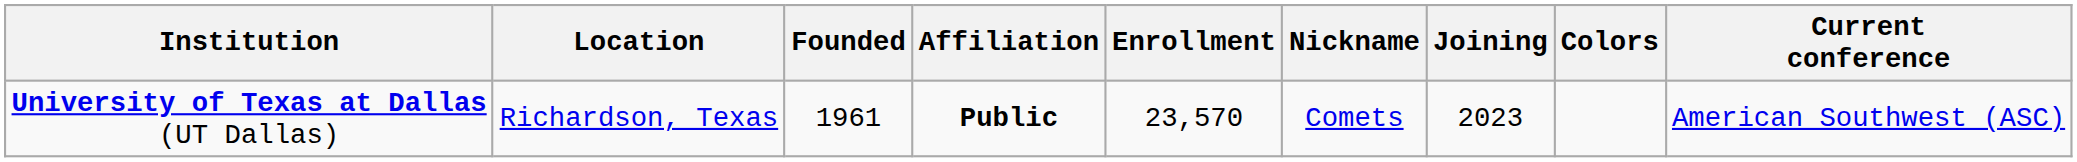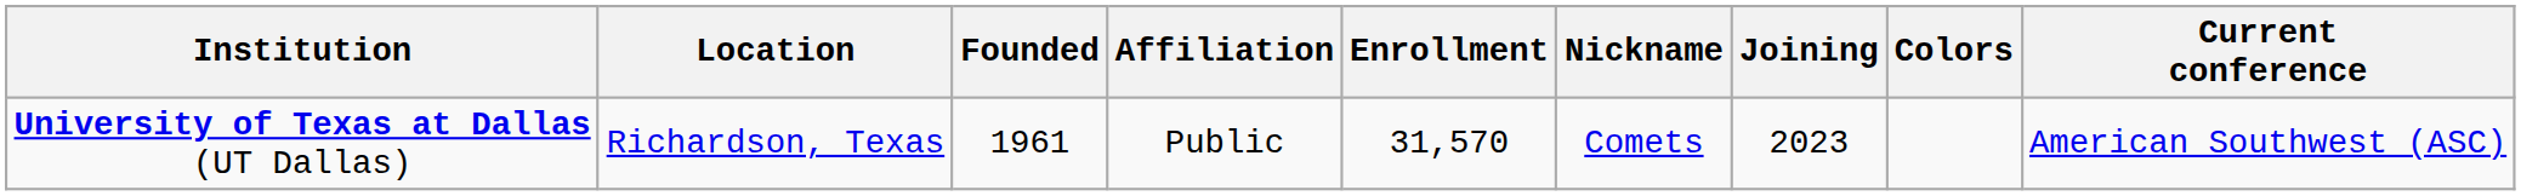 <table class="wikitable sortable" style="text-align: center">
 <tr>
 <th scope="col">Institution</th>
 <th scope="col">Location</th>
 <th scope="col">Founded</th>
 <th scope="col">Affiliation</th>
 <th scope="col">Enrollment</th>
 <th scope="col">Nickname</th>
 <th scope="col">Joining</th>
 <th scope="col" class="unsortable">Colors</th>
 <th scope="col">Current<br>conference</th>
 </tr>
 <tr>
 <td><strong><a href='#'>University of Texas at Dallas</a></strong><br>(UT Dallas)</td>
 <td><a href='#'>Richardson, Texas</a></td>
 <td>1961</td>
-<td><strong>Public</strong></td>
-<td>23,570</td>
+<td>Public</td>
+<td>31,570</td>
 <td><a href='#'>Comets</a></td>
 <td>2023</td>
 <td></td>
 <td><a href='#'>American Southwest (ASC)</a></td>
 </tr>
 </table>
